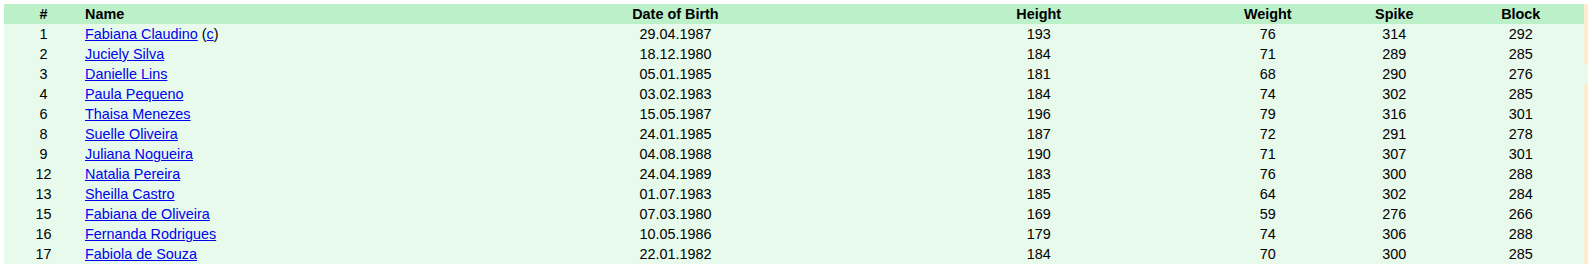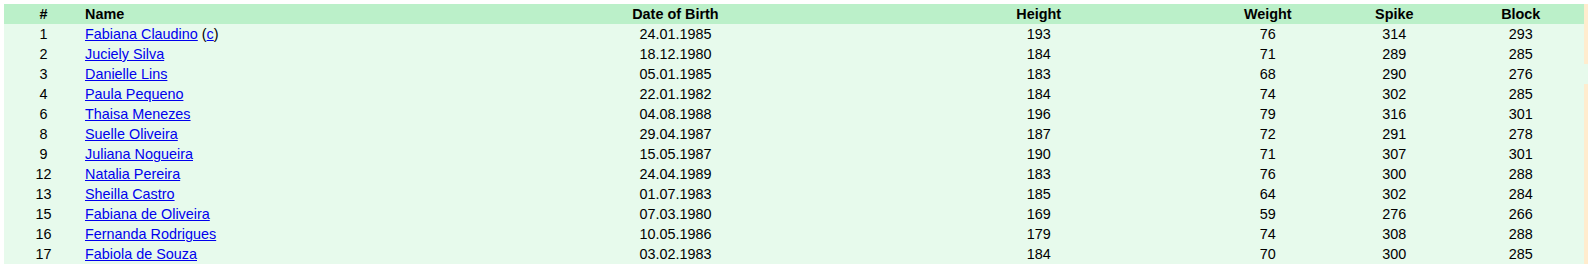 <table border=0 cellpadding=2 cellspacing=0  |- bgcolor=#FFECCE style="text-align:center; font-size:90%;" width=100%>
 <tr bgcolor=#BBF0C9>
 <th width=5%>#</th>
 <th width=25% align=left>Name</th>
 <th width=25%>Date of Birth</th>
 <th width=21%>Height</th>
 <th width=8%>Weight</th>
 <th width=8%>Spike</th>
 <th width=8%>Block</th>
 </tr>
 <tr bgcolor=#E7FAEC>
 <td>1</td>
 <td align=left><a href='#'>Fabiana Claudino</a> (<a href='#'>c</a>)</td>
-<td>29.04.1987</td>
+<td>24.01.1985</td>
 <td>193</td>
 <td>76</td>
 <td>314</td>
-<td>292</td>
+<td>293</td>
 </tr>
 <tr bgcolor=#E7FAEC>
 <td>2</td>
 <td align=left><a href='#'>Juciely Silva</a></td>
 <td>18.12.1980</td>
 <td>184</td>
 <td>71</td>
 <td>289</td>
 <td>285</td>
 </tr>
 <tr bgcolor=#E7FAEC>
 <td>3</td>
 <td align=left><a href='#'>Danielle Lins</a></td>
 <td>05.01.1985</td>
-<td>181</td>
+<td>183</td>
 <td>68</td>
 <td>290</td>
 <td>276</td>
 <td></td>
 </tr>
 <tr bgcolor=#E7FAEC>
 <td>4</td>
 <td align=left><a href='#'>Paula Pequeno</a></td>
-<td>03.02.1983</td>
+<td>22.01.1982</td>
 <td>184</td>
 <td>74</td>
 <td>302</td>
 <td>285</td>
 </tr>
 <tr bgcolor=#E7FAEC>
 <td>6</td>
 <td align=left><a href='#'>Thaisa Menezes</a></td>
-<td>15.05.1987</td>
+<td>04.08.1988</td>
 <td>196</td>
 <td>79</td>
 <td>316</td>
 <td>301</td>
 </tr>
 <tr bgcolor=#E7FAEC>
 <td>8</td>
 <td align=left><a href='#'>Suelle Oliveira</a></td>
-<td>24.01.1985</td>
+<td>29.04.1987</td>
 <td>187</td>
 <td>72</td>
 <td>291</td>
 <td>278</td>
 </tr>
 <tr bgcolor=#E7FAEC>
 <td>9</td>
 <td align=left><a href='#'>Juliana Nogueira</a></td>
-<td>04.08.1988</td>
+<td>15.05.1987</td>
 <td>190</td>
 <td>71</td>
 <td>307</td>
 <td>301</td>
 </tr>
 <tr bgcolor=#E7FAEC>
 <td>12</td>
 <td align=left><a href='#'>Natalia Pereira</a></td>
 <td>24.04.1989</td>
 <td>183</td>
 <td>76</td>
 <td>300</td>
 <td>288</td>
 </tr>
 <tr bgcolor=#E7FAEC>
 <td>13</td>
 <td align=left><a href='#'>Sheilla Castro</a></td>
 <td>01.07.1983</td>
 <td>185</td>
 <td>64</td>
 <td>302</td>
 <td>284</td>
 </tr>
 <tr bgcolor=#E7FAEC>
 <td>15</td>
 <td align=left><a href='#'>Fabiana de Oliveira</a></td>
 <td>07.03.1980</td>
 <td>169</td>
 <td>59</td>
 <td>276</td>
 <td>266</td>
 </tr>
 <tr bgcolor=#E7FAEC>
 <td>16</td>
 <td align=left><a href='#'>Fernanda Rodrigues</a></td>
 <td>10.05.1986</td>
 <td>179</td>
 <td>74</td>
-<td>306</td>
+<td>308</td>
 <td>288</td>
 </tr>
 <tr bgcolor=#E7FAEC>
 <td>17</td>
 <td align=left><a href='#'>Fabiola de Souza</a></td>
-<td>22.01.1982</td>
+<td>03.02.1983</td>
 <td>184</td>
 <td>70</td>
 <td>300</td>
 <td>285</td>
 </tr>
 </table>
